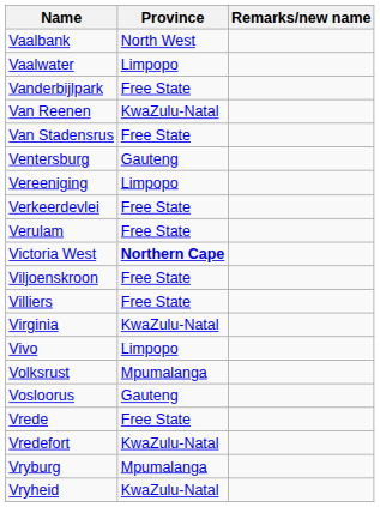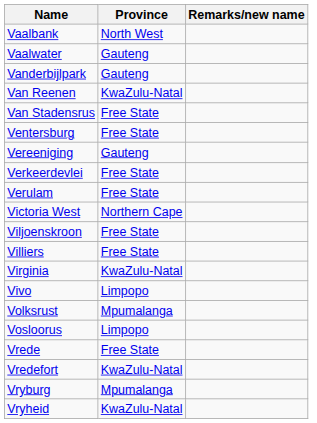 <table class="wikitable sortable" style="font-size: 95%;">
 <tr>
 <th>Name</th>
 <th>Province</th>
 <th>Remarks/new name</th>
 </tr>
 <tr>
 <td><a href='#'>Vaalbank</a></td>
 <td><a href='#'>North West</a></td>
 <td></td>
 </tr>
 <tr>
 <td><a href='#'>Vaalwater</a></td>
-<td><a href='#'>Limpopo</a></td>
+<td><a href='#'>Gauteng</a></td>
 <td></td>
 </tr>
 <tr>
 <td><a href='#'>Vanderbijlpark</a></td>
-<td><a href='#'>Free State</a></td>
+<td><a href='#'>Gauteng</a></td>
 <td></td>
 </tr>
 <tr>
 <td><a href='#'>Van Reenen</a></td>
 <td><a href='#'>KwaZulu-Natal</a></td>
 <td></td>
 </tr>
 <tr>
 <td><a href='#'>Van Stadensrus</a></td>
 <td><a href='#'>Free State</a></td>
 <td></td>
 </tr>
 <tr>
 <td><a href='#'>Ventersburg</a></td>
-<td><a href='#'>Gauteng</a></td>
+<td><a href='#'>Free State</a></td>
 <td></td>
 </tr>
 <tr>
 <td><a href='#'>Vereeniging</a></td>
-<td><a href='#'>Limpopo</a></td>
+<td><a href='#'>Gauteng</a></td>
 <td></td>
 </tr>
 <tr>
 <td><a href='#'>Verkeerdevlei</a></td>
 <td><a href='#'>Free State</a></td>
 <td></td>
 </tr>
 <tr>
 <td><a href='#'>Verulam</a></td>
 <td><a href='#'>Free State</a></td>
 <td></td>
 </tr>
 <tr>
 <td><a href='#'>Victoria West</a></td>
-<td><strong><a href='#'>Northern Cape</a></strong></td>
+<td><a href='#'>Northern Cape</a></td>
 <td></td>
 </tr>
 <tr>
 <td><a href='#'>Viljoenskroon</a></td>
 <td><a href='#'>Free State</a></td>
 <td></td>
 </tr>
 <tr>
 <td><a href='#'>Villiers</a></td>
 <td><a href='#'>Free State</a></td>
 <td></td>
 </tr>
 <tr>
 <td><a href='#'>Virginia</a></td>
 <td><a href='#'>KwaZulu-Natal</a></td>
 <td></td>
 </tr>
 <tr>
 <td><a href='#'>Vivo</a></td>
 <td><a href='#'>Limpopo</a></td>
 <td></td>
 </tr>
 <tr>
 <td><a href='#'>Volksrust</a></td>
 <td><a href='#'>Mpumalanga</a></td>
 <td></td>
 </tr>
 <tr>
 <td><a href='#'>Vosloorus</a></td>
-<td><a href='#'>Gauteng</a></td>
+<td><a href='#'>Limpopo</a></td>
 <td></td>
 </tr>
 <tr>
 <td><a href='#'>Vrede</a></td>
 <td><a href='#'>Free State</a></td>
 <td></td>
 </tr>
 <tr>
 <td><a href='#'>Vredefort</a></td>
 <td><a href='#'>KwaZulu-Natal</a></td>
 <td></td>
 </tr>
 <tr>
 <td><a href='#'>Vryburg</a></td>
 <td><a href='#'>Mpumalanga</a></td>
 <td></td>
 </tr>
 <tr>
 <td><a href='#'>Vryheid</a></td>
 <td><a href='#'>KwaZulu-Natal</a></td>
 <td></td>
 </tr>
 </table>
